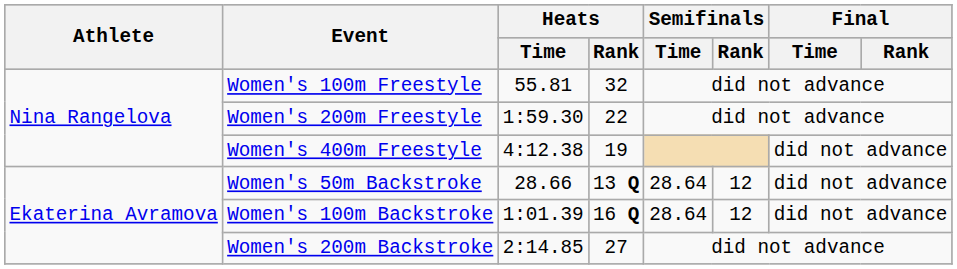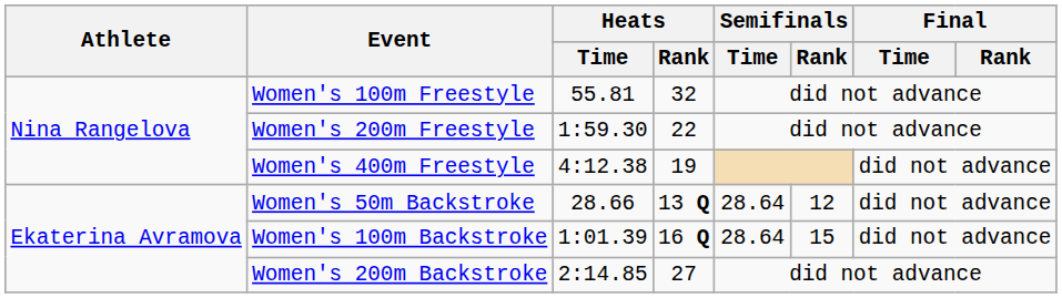 <table class=wikitable style="font-size:90%">
 <tr>
 <th rowspan="2">Athlete</th>
 <th rowspan="2">Event</th>
 <th colspan="2">Heats</th>
 <th colspan="2">Semifinals</th>
 <th colspan="2">Final</th>
 </tr>
 <tr>
 <th>Time</th>
 <th>Rank</th>
 <th>Time</th>
 <th>Rank</th>
 <th>Time</th>
 <th>Rank</th>
 </tr>
 <tr>
 <td rowspan="3"><a href='#'>Nina Rangelova</a></td>
 <td><a href='#'>Women's 100m Freestyle</a></td>
 <td align=center>55.81</td>
 <td align=center>32</td>
 <td align=center colspan=4>did not advance</td>
 </tr>
 <tr>
 <td><a href='#'>Women's 200m Freestyle</a></td>
 <td align=center>1:59.30</td>
 <td align=center>22</td>
 <td align=center colspan=4>did not advance</td>
 </tr>
 <tr>
 <td><a href='#'>Women's 400m Freestyle</a></td>
 <td align=center>4:12.38</td>
 <td align=center>19</td>
 <td colspan= 2 bgcolor="wheat"></td>
 <td align=center colspan=2>did not advance</td>
 </tr>
 <tr>
 <td rowspan="3"><a href='#'>Ekaterina Avramova</a></td>
 <td><a href='#'>Women's 50m Backstroke</a></td>
 <td align=center>28.66</td>
 <td align=center>13 <strong>Q</strong></td>
 <td align=center>28.64</td>
 <td align=center>12</td>
 <td align=center colspan=2>did not advance</td>
 </tr>
 <tr>
 <td><a href='#'>Women's 100m Backstroke</a></td>
 <td align=center>1:01.39</td>
 <td align=center>16 <strong>Q</strong></td>
 <td align=center>28.64</td>
-<td align=center>12</td>
+<td align=center>15</td>
 <td align=center colspan=2>did not advance</td>
 </tr>
 <tr>
 <td><a href='#'>Women's 200m Backstroke</a></td>
 <td align=center>2:14.85</td>
 <td align=center>27</td>
 <td align=center colspan=4>did not advance</td>
 </tr>
 </table>
